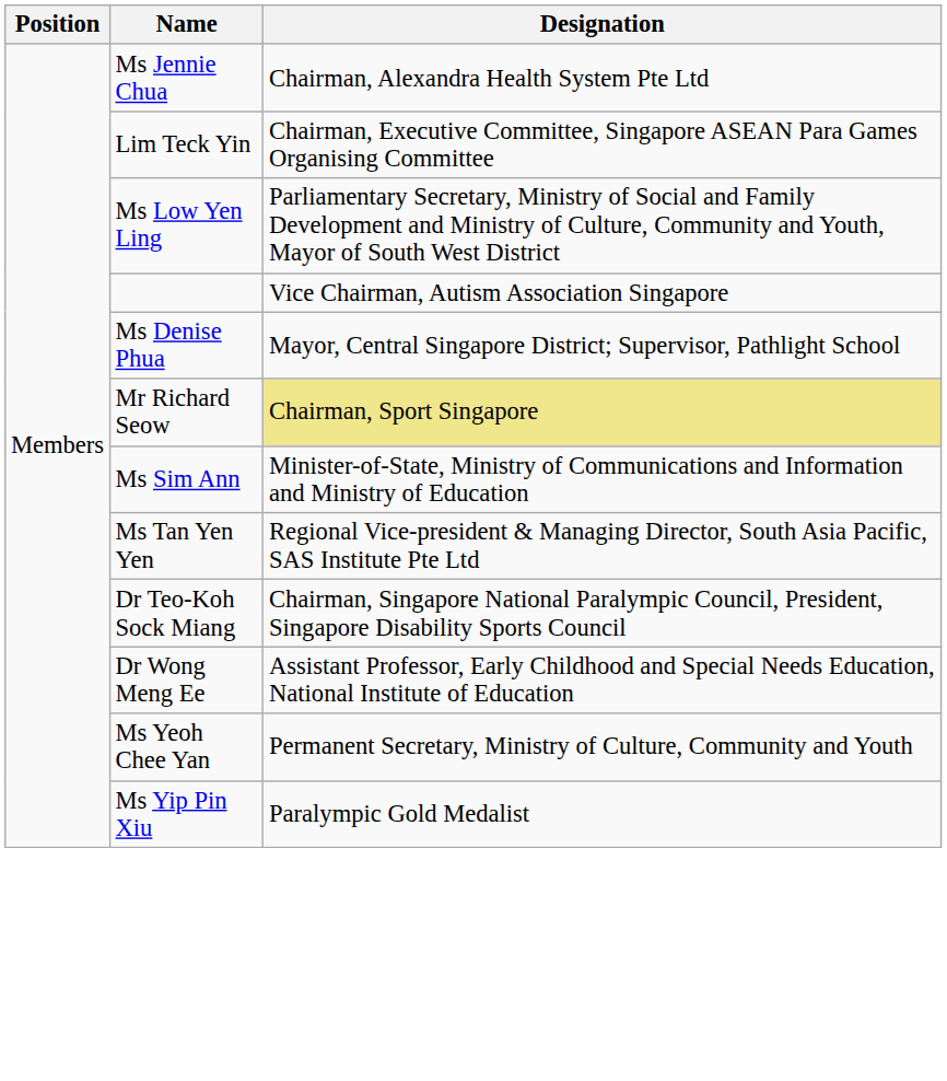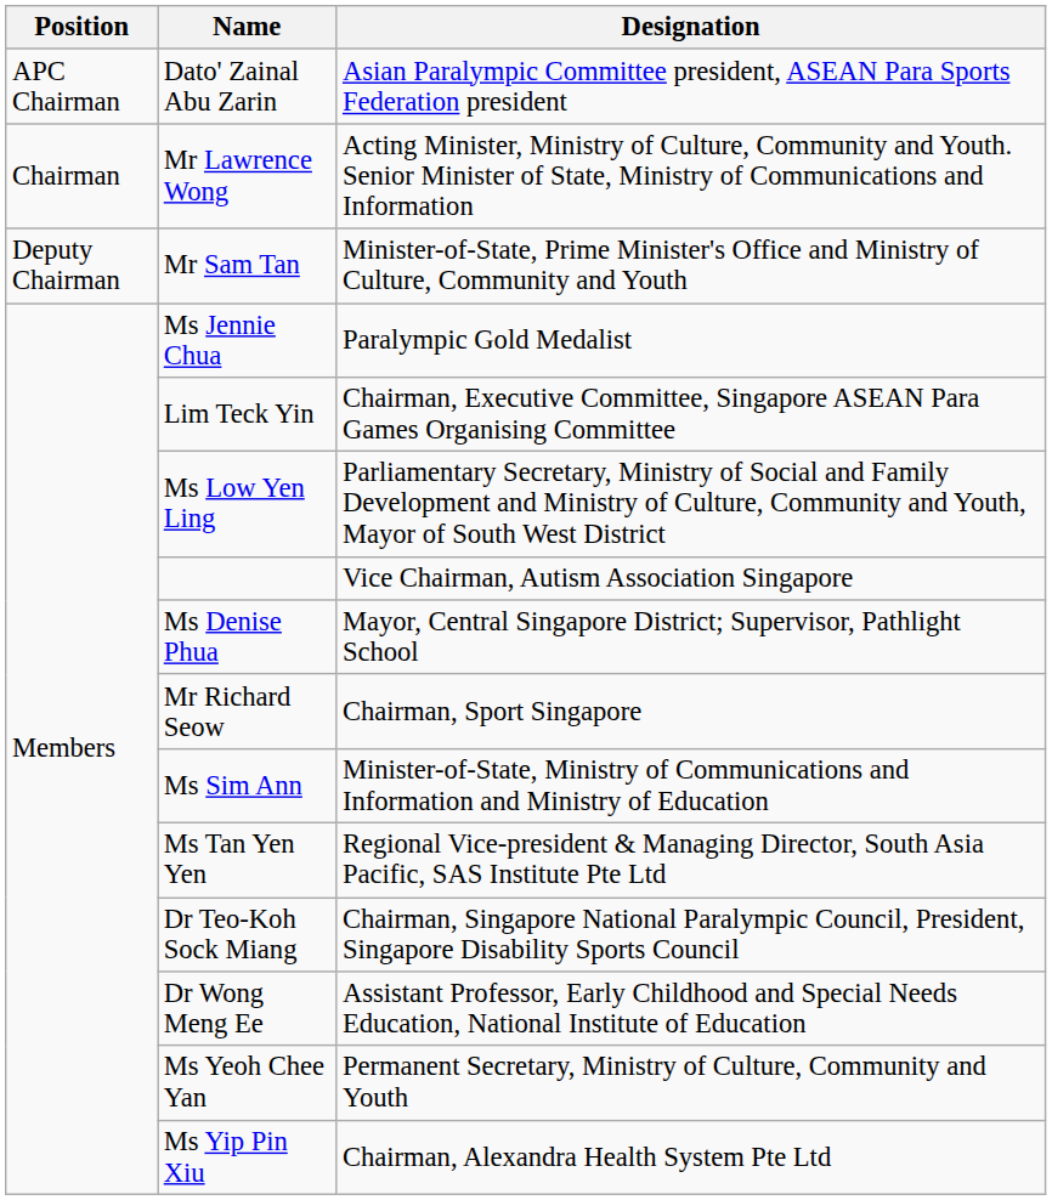 <table class="wikitable" border="1">
 <tr>
 <th>Position</th>
 <th>Name</th>
 <th>Designation</th>
 </tr>
 <tr>
+<td>APC Chairman</td>
+<td>Dato' Zainal Abu Zarin</td>
+<td><a href='#'>Asian Paralympic Committee</a> president, <a href='#'>ASEAN Para Sports Federation</a> president</td>
+</tr>
+<tr>
+<td>Chairman</td>
+<td>Mr <a href='#'>Lawrence Wong</a></td>
+<td>Acting Minister, Ministry of Culture, Community and Youth. Senior Minister of State, Ministry of Communications and Information</td>
+</tr>
+<tr>
+<td>Deputy Chairman</td>
+<td>Mr <a href='#'>Sam Tan</a></td>
+<td>Minister-of-State, Prime Minister's Office and Ministry of Culture, Community and Youth</td>
+</tr>
+<tr>
 <td rowspan="12">Members</td>
 <td>Ms <a href='#'>Jennie Chua</a></td>
-<td>Chairman, Alexandra Health System Pte Ltd</td>
+<td>Paralympic Gold Medalist</td>
 </tr>
 <tr>
 <td>Lim Teck Yin</td>
 <td>Chairman, Executive Committee, Singapore ASEAN Para Games Organising Committee</td>
 </tr>
 <tr>
 <td>Ms <a href='#'>Low Yen Ling</a></td>
 <td>Parliamentary Secretary, Ministry of Social and Family Development and Ministry of Culture, Community and Youth, Mayor of South West District</td>
 </tr>
 <tr>
 <td></td>
 <td>Vice Chairman, Autism Association Singapore</td>
 </tr>
 <tr>
 <td>Ms <a href='#'>Denise Phua</a></td>
 <td>Mayor, Central Singapore District; Supervisor, Pathlight School</td>
 </tr>
 <tr>
 <td>Mr Richard Seow</td>
-<td style="background: khaki;">Chairman, Sport Singapore</td>
+<td>Chairman, Sport Singapore</td>
 </tr>
 <tr>
 <td>Ms <a href='#'>Sim Ann</a></td>
 <td>Minister-of-State, Ministry of Communications and Information and Ministry of Education</td>
 </tr>
 <tr>
 <td>Ms Tan Yen Yen</td>
 <td>Regional Vice-president & Managing Director, South Asia Pacific, SAS Institute Pte Ltd</td>
 </tr>
 <tr>
 <td>Dr Teo-Koh Sock Miang</td>
 <td>Chairman, Singapore National Paralympic Council, President, Singapore Disability Sports Council</td>
 </tr>
 <tr>
 <td>Dr Wong Meng Ee</td>
 <td>Assistant Professor, Early Childhood and Special Needs Education, National Institute of Education</td>
 </tr>
 <tr>
 <td>Ms Yeoh Chee Yan</td>
 <td>Permanent Secretary, Ministry of Culture, Community and Youth</td>
 </tr>
 <tr>
 <td>Ms <a href='#'>Yip Pin Xiu</a></td>
-<td>Paralympic Gold Medalist</td>
+<td>Chairman, Alexandra Health System Pte Ltd</td>
 </tr>
 </table>
